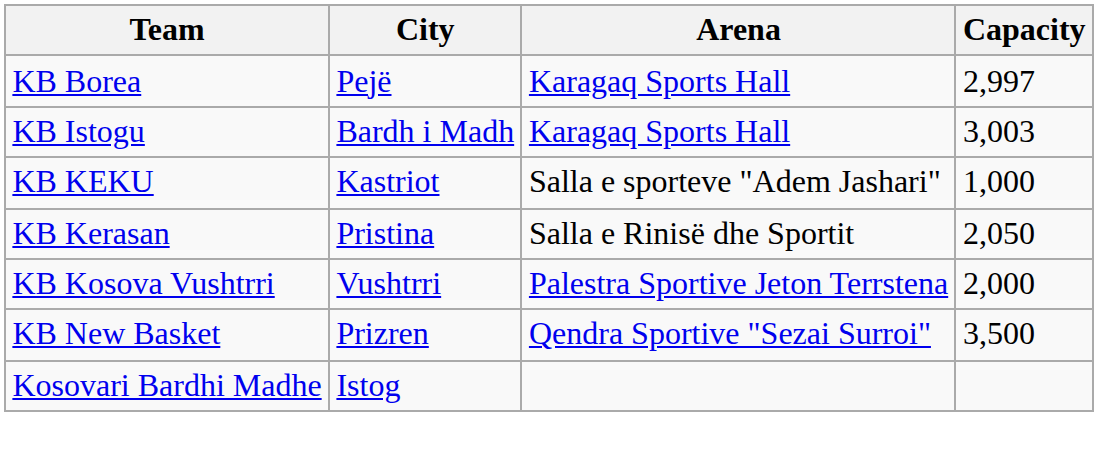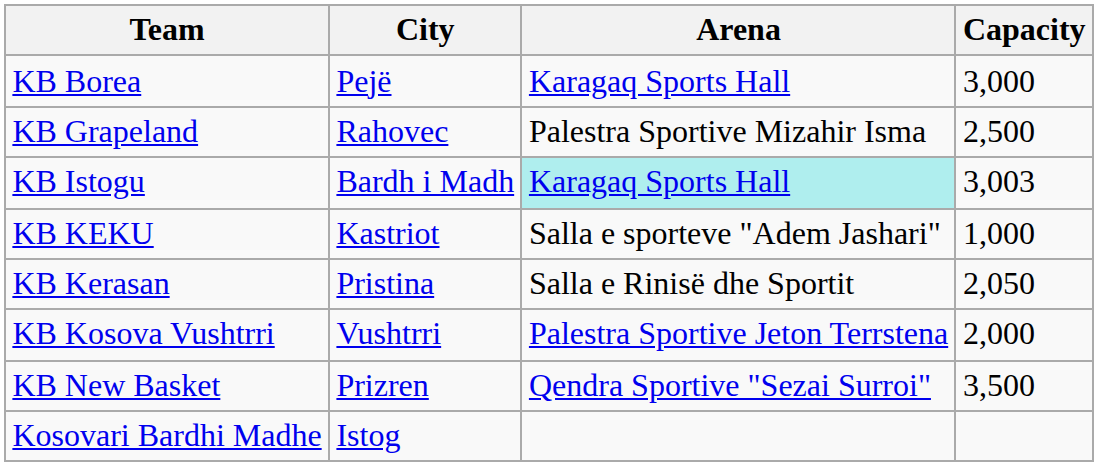 <table class="wikitable sortable">
 <tr>
 <th>Team</th>
 <th>City</th>
 <th>Arena</th>
 <th>Capacity</th>
 </tr>
 <tr>
 <td><a href='#'>KB Borea</a></td>
 <td><a href='#'>Pejë</a></td>
 <td><a href='#'>Karagaq Sports Hall</a></td>
-<td>2,997</td>
+<td>3,000</td>
+</tr>
+<tr>
+<td><a href='#'>KB Grapeland</a></td>
+<td><a href='#'>Rahovec</a></td>
+<td>Palestra Sportive Mizahir Isma</td>
+<td>2,500</td>
 </tr>
 <tr>
 <td><a href='#'>KB Istogu</a></td>
 <td><a href='#'>Bardh i Madh</a></td>
-<td><a href='#'>Karagaq Sports Hall</a></td>
+<td style="background: paleturquoise;"><a href='#'>Karagaq Sports Hall</a></td>
 <td>3,003</td>
 </tr>
 <tr>
 <td><a href='#'>KB KEKU</a></td>
 <td><a href='#'>Kastriot</a></td>
 <td>Salla e sporteve "Adem Jashari"</td>
 <td>1,000</td>
 </tr>
 <tr>
 <td><a href='#'>KB Kerasan</a></td>
 <td><a href='#'>Pristina</a></td>
 <td>Salla e Rinisë dhe Sportit</td>
 <td>2,050</td>
 </tr>
 <tr>
 <td><a href='#'>KB Kosova Vushtrri</a></td>
 <td><a href='#'>Vushtrri</a></td>
 <td><a href='#'>Palestra Sportive Jeton Terrstena</a></td>
 <td>2,000</td>
 </tr>
 <tr>
 <td><a href='#'>KB New Basket</a></td>
 <td><a href='#'>Prizren</a></td>
 <td><a href='#'>Qendra Sportive "Sezai Surroi"</a></td>
 <td>3,500</td>
 </tr>
 <tr>
 <td><a href='#'>Kosovari Bardhi Madhe</a></td>
 <td><a href='#'>Istog</a></td>
 <td></td>
 <td></td>
 </tr>
 </table>
